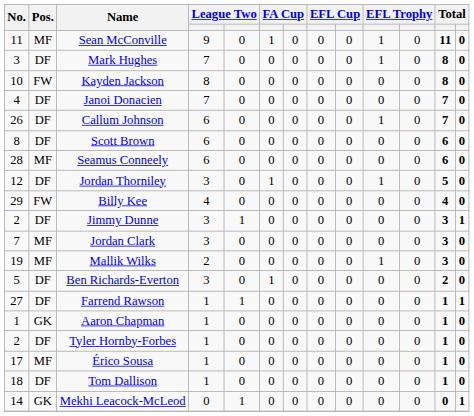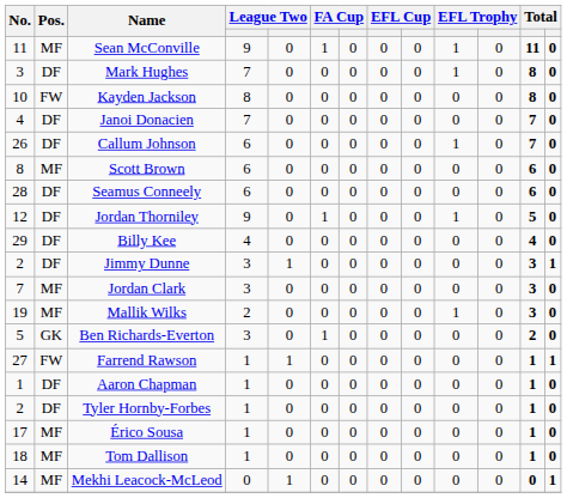 <table class="wikitable sortable" style="text-align: center;">
 <tr>
 <th rowspan="2">No.</th>
 <th rowspan="2">Pos.</th>
 <th rowspan="2">Name</th>
 <th colspan="2"><a href='#'>League Two</a></th>
 <th colspan="2"><a href='#'>FA Cup</a></th>
 <th colspan="2"><a href='#'>EFL Cup</a></th>
 <th colspan="2"><a href='#'>EFL Trophy</a></th>
 <th colspan="2">Total</th>
 </tr>
 <tr>
 <th></th>
 <th></th>
 <th></th>
 <th></th>
 <th></th>
 <th></th>
 <th></th>
 <th></th>
 <th></th>
 <th></th>
 </tr>
 <tr>
 <td>11</td>
 <td>MF</td>
 <td><a href='#'>Sean McConville</a></td>
 <td>9</td>
 <td>0</td>
 <td>1</td>
 <td>0</td>
 <td>0</td>
 <td>0</td>
 <td>1</td>
 <td>0</td>
 <td><strong>11</strong></td>
 <td><strong>0</strong></td>
 </tr>
 <tr>
 <td>3</td>
 <td>DF</td>
 <td><a href='#'>Mark Hughes</a></td>
 <td>7</td>
 <td>0</td>
 <td>0</td>
 <td>0</td>
 <td>0</td>
 <td>0</td>
 <td>1</td>
 <td>0</td>
 <td><strong>8</strong></td>
 <td><strong>0</strong></td>
 </tr>
 <tr>
 <td>10</td>
 <td>FW</td>
 <td><a href='#'>Kayden Jackson</a></td>
 <td>8</td>
 <td>0</td>
 <td>0</td>
 <td>0</td>
 <td>0</td>
 <td>0</td>
 <td>0</td>
 <td>0</td>
 <td><strong>8</strong></td>
 <td><strong>0</strong></td>
 </tr>
 <tr>
 <td>4</td>
 <td>DF</td>
 <td><a href='#'>Janoi Donacien</a></td>
 <td>7</td>
 <td>0</td>
 <td>0</td>
 <td>0</td>
 <td>0</td>
 <td>0</td>
 <td>0</td>
 <td>0</td>
 <td><strong>7</strong></td>
 <td><strong>0</strong></td>
 </tr>
 <tr>
 <td>26</td>
 <td>DF</td>
 <td><a href='#'>Callum Johnson</a></td>
 <td>6</td>
 <td>0</td>
 <td>0</td>
 <td>0</td>
 <td>0</td>
 <td>0</td>
 <td>1</td>
 <td>0</td>
 <td><strong>7</strong></td>
 <td><strong>0</strong></td>
 </tr>
 <tr>
 <td>8</td>
-<td>DF</td>
+<td>MF</td>
 <td><a href='#'>Scott Brown</a></td>
 <td>6</td>
 <td>0</td>
 <td>0</td>
 <td>0</td>
 <td>0</td>
 <td>0</td>
 <td>0</td>
 <td>0</td>
 <td><strong>6</strong></td>
 <td><strong>0</strong></td>
 </tr>
 <tr>
 <td>28</td>
-<td>MF</td>
+<td>DF</td>
 <td><a href='#'>Seamus Conneely</a></td>
 <td>6</td>
 <td>0</td>
 <td>0</td>
 <td>0</td>
 <td>0</td>
 <td>0</td>
 <td>0</td>
 <td>0</td>
 <td><strong>6</strong></td>
 <td><strong>0</strong></td>
 </tr>
 <tr>
 <td>12</td>
 <td>DF</td>
 <td><a href='#'>Jordan Thorniley</a></td>
-<td>3</td>
+<td>9</td>
 <td>0</td>
 <td>1</td>
 <td>0</td>
 <td>0</td>
 <td>0</td>
 <td>1</td>
 <td>0</td>
 <td><strong>5</strong></td>
 <td><strong>0</strong></td>
 </tr>
 <tr>
 <td>29</td>
-<td>FW</td>
+<td>DF</td>
 <td><a href='#'>Billy Kee</a></td>
 <td>4</td>
 <td>0</td>
 <td>0</td>
 <td>0</td>
 <td>0</td>
 <td>0</td>
 <td>0</td>
 <td>0</td>
 <td><strong>4</strong></td>
 <td><strong>0</strong></td>
 </tr>
 <tr>
 <td>2</td>
 <td>DF</td>
 <td><a href='#'>Jimmy Dunne</a></td>
 <td>3</td>
 <td>1</td>
 <td>0</td>
 <td>0</td>
 <td>0</td>
 <td>0</td>
 <td>0</td>
 <td>0</td>
 <td><strong>3</strong></td>
 <td><strong>1</strong></td>
 </tr>
 <tr>
 <td>7</td>
 <td>MF</td>
 <td><a href='#'>Jordan Clark</a></td>
 <td>3</td>
 <td>0</td>
 <td>0</td>
 <td>0</td>
 <td>0</td>
 <td>0</td>
 <td>0</td>
 <td>0</td>
 <td><strong>3</strong></td>
 <td><strong>0</strong></td>
 </tr>
 <tr>
 <td>19</td>
 <td>MF</td>
 <td><a href='#'>Mallik Wilks</a></td>
 <td>2</td>
 <td>0</td>
 <td>0</td>
 <td>0</td>
 <td>0</td>
 <td>0</td>
 <td>1</td>
 <td>0</td>
 <td><strong>3</strong></td>
 <td><strong>0</strong></td>
 </tr>
 <tr>
 <td>5</td>
-<td>DF</td>
+<td>GK</td>
 <td><a href='#'>Ben Richards-Everton</a></td>
 <td>3</td>
 <td>0</td>
 <td>1</td>
 <td>0</td>
 <td>0</td>
 <td>0</td>
 <td>0</td>
 <td>0</td>
 <td><strong>2</strong></td>
 <td><strong>0</strong></td>
 </tr>
 <tr>
 <td>27</td>
-<td>DF</td>
+<td>FW</td>
 <td><a href='#'>Farrend Rawson</a></td>
 <td>1</td>
 <td>1</td>
 <td>0</td>
 <td>0</td>
 <td>0</td>
 <td>0</td>
 <td>0</td>
 <td>0</td>
 <td><strong>1</strong></td>
 <td><strong>1</strong></td>
 </tr>
 <tr>
 <td>1</td>
-<td>GK</td>
+<td>DF</td>
 <td><a href='#'>Aaron Chapman</a></td>
 <td>1</td>
 <td>0</td>
 <td>0</td>
 <td>0</td>
 <td>0</td>
 <td>0</td>
 <td>0</td>
 <td>0</td>
 <td><strong>1</strong></td>
 <td><strong>0</strong></td>
 </tr>
 <tr>
 <td>2</td>
 <td>DF</td>
 <td><a href='#'>Tyler Hornby-Forbes</a></td>
 <td>1</td>
 <td>0</td>
 <td>0</td>
 <td>0</td>
 <td>0</td>
 <td>0</td>
 <td>0</td>
 <td>0</td>
 <td><strong>1</strong></td>
 <td><strong>0</strong></td>
 </tr>
 <tr>
 <td>17</td>
 <td>MF</td>
 <td><a href='#'>Érico Sousa</a></td>
 <td>1</td>
 <td>0</td>
 <td>0</td>
 <td>0</td>
 <td>0</td>
 <td>0</td>
 <td>0</td>
 <td>0</td>
 <td><strong>1</strong></td>
 <td><strong>0</strong></td>
 </tr>
 <tr>
 <td>18</td>
-<td>DF</td>
+<td>MF</td>
 <td><a href='#'>Tom Dallison</a></td>
 <td>1</td>
 <td>0</td>
 <td>0</td>
 <td>0</td>
 <td>0</td>
 <td>0</td>
 <td>0</td>
 <td>0</td>
 <td><strong>1</strong></td>
 <td><strong>0</strong></td>
 </tr>
 <tr>
 <td>14</td>
-<td>GK</td>
+<td>MF</td>
 <td><a href='#'>Mekhi Leacock-McLeod</a></td>
 <td>0</td>
 <td>1</td>
 <td>0</td>
 <td>0</td>
 <td>0</td>
 <td>0</td>
 <td>0</td>
 <td>0</td>
 <td><strong>0</strong></td>
 <td><strong>1</strong></td>
 </tr>
 <tr>
 </tr>
 </table>
